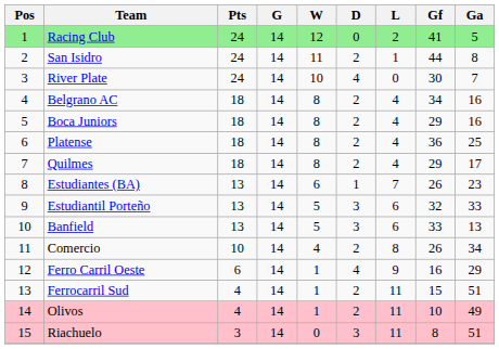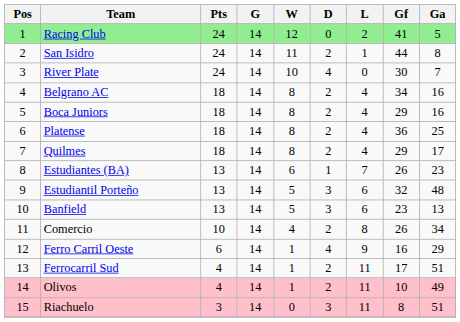 <table class="wikitable" style="text-align:center">
 <tr>
 <th width=40px>Pos</th>
 <th width=200px>Team</th>
 <th width=40px>Pts</th>
 <th width=40px>G</th>
 <th width=40px>W</th>
 <th width=40px>D</th>
 <th width=40px>L</th>
 <th width=40px>Gf</th>
 <th width=40px>Ga</th>
 </tr>
 <tr bgcolor="lightgreen">
 <td>1</td>
 <td align="left"><a href='#'>Racing Club</a></td>
 <td>24</td>
 <td>14</td>
 <td>12</td>
 <td>0</td>
 <td>2</td>
 <td>41</td>
 <td>5</td>
 </tr>
 <tr>
 <td>2</td>
 <td align="left"><a href='#'>San Isidro</a></td>
 <td>24</td>
 <td>14</td>
 <td>11</td>
 <td>2</td>
 <td>1</td>
 <td>44</td>
 <td>8</td>
 </tr>
 <tr>
 <td>3</td>
 <td align="left"><a href='#'>River Plate</a></td>
 <td>24</td>
 <td>14</td>
 <td>10</td>
 <td>4</td>
 <td>0</td>
 <td>30</td>
 <td>7</td>
 </tr>
 <tr>
 <td>4</td>
 <td align="left"><a href='#'>Belgrano AC</a></td>
 <td>18</td>
 <td>14</td>
 <td>8</td>
 <td>2</td>
 <td>4</td>
 <td>34</td>
 <td>16</td>
 </tr>
 <tr>
 <td>5</td>
 <td align="left"><a href='#'>Boca Juniors</a></td>
 <td>18</td>
 <td>14</td>
 <td>8</td>
 <td>2</td>
 <td>4</td>
 <td>29</td>
 <td>16</td>
 </tr>
 <tr>
 <td>6</td>
 <td align="left"><a href='#'>Platense</a></td>
 <td>18</td>
 <td>14</td>
 <td>8</td>
 <td>2</td>
 <td>4</td>
 <td>36</td>
 <td>25</td>
 </tr>
 <tr>
 <td>7</td>
 <td align="left"><a href='#'>Quilmes</a></td>
 <td>18</td>
 <td>14</td>
 <td>8</td>
 <td>2</td>
 <td>4</td>
 <td>29</td>
 <td>17</td>
 </tr>
 <tr>
 <td>8</td>
 <td align="left"><a href='#'>Estudiantes (BA)</a></td>
 <td>13</td>
 <td>14</td>
 <td>6</td>
 <td>1</td>
 <td>7</td>
 <td>26</td>
 <td>23</td>
 </tr>
 <tr>
 <td>9</td>
 <td align="left"><a href='#'>Estudiantil Porteño</a></td>
 <td>13</td>
 <td>14</td>
 <td>5</td>
 <td>3</td>
 <td>6</td>
 <td>32</td>
-<td>33</td>
+<td>48</td>
 </tr>
 <tr>
 <td>10</td>
 <td align="left"><a href='#'>Banfield</a></td>
 <td>13</td>
 <td>14</td>
 <td>5</td>
 <td>3</td>
 <td>6</td>
-<td>33</td>
+<td>23</td>
 <td>13</td>
 </tr>
 <tr>
 <td>11</td>
 <td align="left">Comercio</td>
 <td>10</td>
 <td>14</td>
 <td>4</td>
 <td>2</td>
 <td>8</td>
 <td>26</td>
 <td>34</td>
 </tr>
 <tr>
 <td>12</td>
 <td align="left"><a href='#'>Ferro Carril Oeste</a></td>
 <td>6</td>
 <td>14</td>
 <td>1</td>
 <td>4</td>
 <td>9</td>
 <td>16</td>
 <td>29</td>
 </tr>
 <tr>
 <td>13</td>
 <td align="left"><a href='#'>Ferrocarril Sud</a></td>
 <td>4</td>
 <td>14</td>
 <td>1</td>
 <td>2</td>
 <td>11</td>
-<td>15</td>
+<td>17</td>
 <td>51</td>
 </tr>
 <tr bgcolor="pink">
 <td>14</td>
 <td align="left">Olivos</td>
 <td>4</td>
 <td>14</td>
 <td>1</td>
 <td>2</td>
 <td>11</td>
 <td>10</td>
 <td>49</td>
 </tr>
 <tr bgcolor="pink">
 <td>15</td>
 <td align="left">Riachuelo</td>
 <td>3</td>
 <td>14</td>
 <td>0</td>
 <td>3</td>
 <td>11</td>
 <td>8</td>
 <td>51</td>
 </tr>
 <tr>
 </tr>
 </table>
